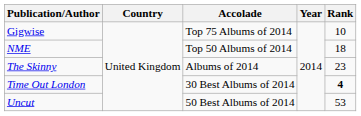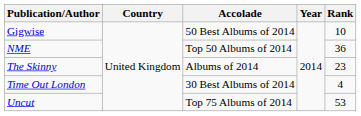 <table class="wikitable">
 <tr>
 <th>Publication/Author</th>
 <th>Country</th>
 <th>Accolade</th>
 <th>Year</th>
 <th>Rank</th>
 </tr>
 <tr>
 <td><a href='#'>Gigwise</a></td>
 <td rowspan=5>United Kingdom</td>
-<td>Top 75 Albums of 2014</td>
+<td>50 Best Albums of 2014</td>
 <td rowspan=5>2014</td>
 <td align=center>10</td>
 </tr>
 <tr>
 <td><em><a href='#'>NME</a></em></td>
 <td>Top 50 Albums of 2014</td>
-<td align=center>18</td>
+<td align=center>36</td>
 </tr>
 <tr>
 <td><em><a href='#'>The Skinny</a></em></td>
 <td>Albums of 2014</td>
 <td align=center>23</td>
 </tr>
 <tr>
 <td><em><a href='#'>Time Out London</a></em></td>
 <td>30 Best Albums of 2014</td>
-<td align=center><strong>4</strong></td>
+<td align=center>4</td>
 </tr>
 <tr>
 <td><em><a href='#'>Uncut</a></em></td>
-<td>50 Best Albums of 2014</td>
+<td>Top 75 Albums of 2014</td>
 <td align=center>53</td>
 </tr>
 </table>
